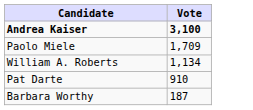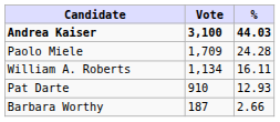 <table class="wikitable">
 <tr>
 <th style="background:#ddf; width:200px;">Candidate</th>
 <th style="background:#ddf; width:50px;">Vote</th>
+<th style="background:#ddf; width:30px;">%</th>
 </tr>
 <tr>
 <td><strong>Andrea Kaiser</strong></td>
 <td><strong>3,100</strong></td>
+<td><strong>44.03</strong></td>
 </tr>
 <tr>
 <td>Paolo Miele</td>
 <td>1,709</td>
+<td>24.28</td>
 </tr>
 <tr>
 <td>William A. Roberts</td>
 <td>1,134</td>
+<td>16.11</td>
 </tr>
 <tr>
 <td>Pat Darte</td>
 <td>910</td>
+<td>12.93</td>
 </tr>
 <tr>
 <td>Barbara Worthy</td>
 <td>187</td>
+<td>2.66</td>
 </tr>
 </table>
